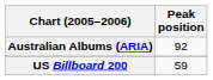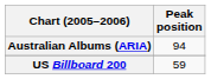 <table class="wikitable sortable plainrowheaders">
 <tr>
 <th>Chart (2005–2006)</th>
 <th>Peak<br>position</th>
 </tr>
 <tr>
 <th scope="row">Australian Albums (<a href='#'>ARIA</a>)</th>
-<td align="center">92</td>
+<td align="center">94</td>
 </tr>
 <tr>
 </tr>
 <tr>
 <th scope="row">US <a href='#'><em>Billboard</em> 200</a></th>
 <td align="center">59</td>
 </tr>
 </table>
